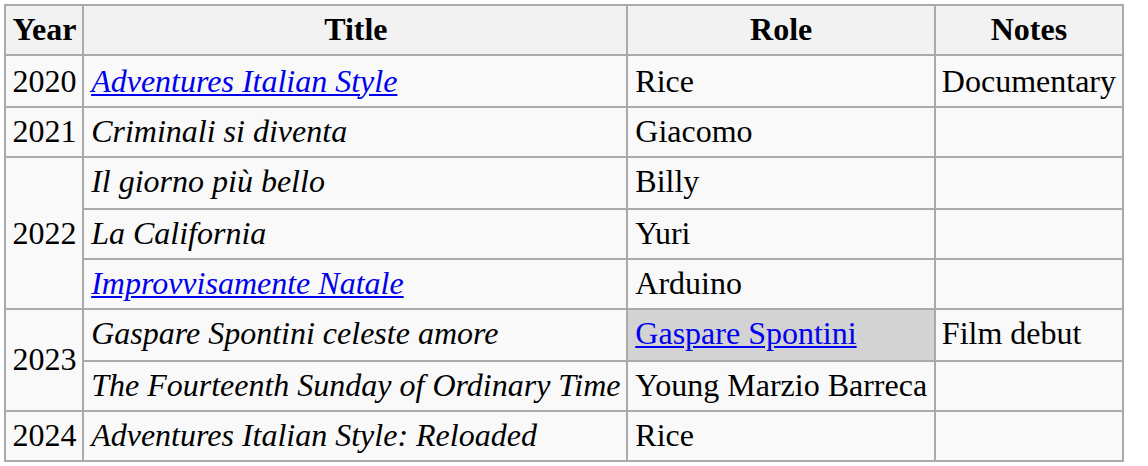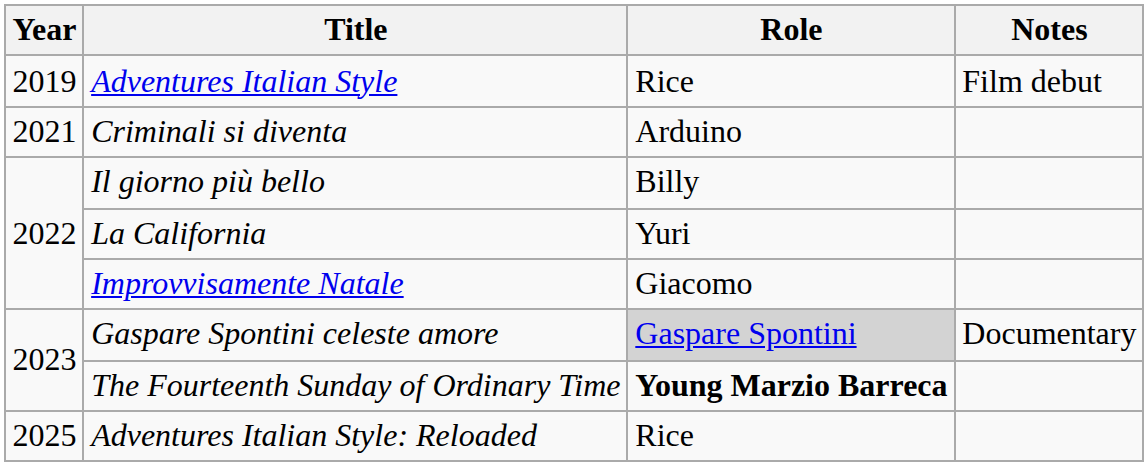 <table class="wikitable sortable">
 <tr>
 <th>Year</th>
 <th>Title</th>
 <th>Role</th>
 <th class="unsortable">Notes</th>
 </tr>
 <tr>
-<td>2020</td>
+<td>2019</td>
 <td><em><a href='#'>Adventures Italian Style</a></em></td>
 <td>Rice</td>
-<td>Documentary</td>
+<td>Film debut</td>
 </tr>
 <tr>
 <td>2021</td>
 <td><em>Criminali si diventa</em></td>
-<td>Giacomo</td>
+<td>Arduino</td>
 <td></td>
 </tr>
 <tr>
 <td rowspan="3">2022</td>
 <td><em>Il giorno più bello</em></td>
 <td>Billy</td>
 <td></td>
 </tr>
 <tr>
 <td><em>La California</em></td>
 <td>Yuri</td>
 <td></td>
 </tr>
 <tr>
 <td><em><a href='#'>Improvvisamente Natale</a></em></td>
-<td>Arduino</td>
+<td>Giacomo</td>
 <td></td>
 </tr>
 <tr>
 <td rowspan="2">2023</td>
 <td><em>Gaspare Spontini celeste amore</em></td>
 <td style="background: lightgrey;"><a href='#'>Gaspare Spontini</a></td>
-<td>Film debut</td>
+<td>Documentary</td>
 </tr>
 <tr>
 <td><em>The Fourteenth Sunday of Ordinary Time</em></td>
-<td>Young Marzio Barreca</td>
+<td><strong>Young Marzio Barreca</strong></td>
 <td></td>
 </tr>
 <tr>
-<td>2024</td>
+<td>2025</td>
 <td><em>Adventures Italian Style: Reloaded</em></td>
 <td>Rice</td>
 <td></td>
 </tr>
 <tr>
 </tr>
 </table>
